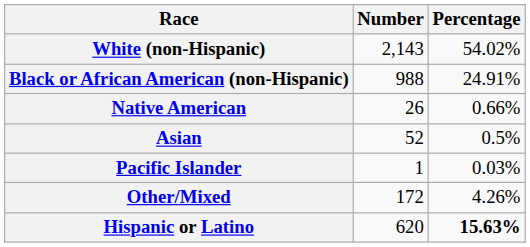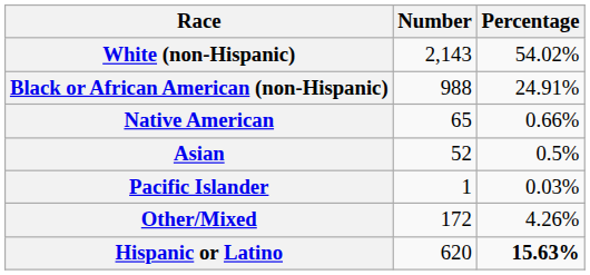 <table class="wikitable" style="text-align:right">
 <tr>
 <th scope="col">Race</th>
 <th scope="col">Number</th>
 <th scope="col">Percentage</th>
 </tr>
 <tr>
 <th scope="row"><a href='#'>White</a> (non-Hispanic)</th>
 <td>2,143</td>
 <td>54.02%</td>
 </tr>
 <tr>
 <th scope="row"><a href='#'>Black or African American</a> (non-Hispanic)</th>
 <td>988</td>
 <td>24.91%</td>
 </tr>
 <tr>
 <th scope="row"><a href='#'>Native American</a></th>
-<td>26</td>
+<td>65</td>
 <td>0.66%</td>
 </tr>
 <tr>
 <th scope="row"><a href='#'>Asian</a></th>
 <td>52</td>
 <td>0.5%</td>
 </tr>
 <tr>
 <th scope="row"><a href='#'>Pacific Islander</a></th>
 <td>1</td>
 <td>0.03%</td>
 </tr>
 <tr>
 <th scope="row"><a href='#'>Other/Mixed</a></th>
 <td>172</td>
 <td>4.26%</td>
 </tr>
 <tr>
 <th scope="row"><a href='#'>Hispanic</a> or <a href='#'>Latino</a></th>
 <td>620</td>
 <td><strong>15.63%</strong></td>
 </tr>
 </table>
